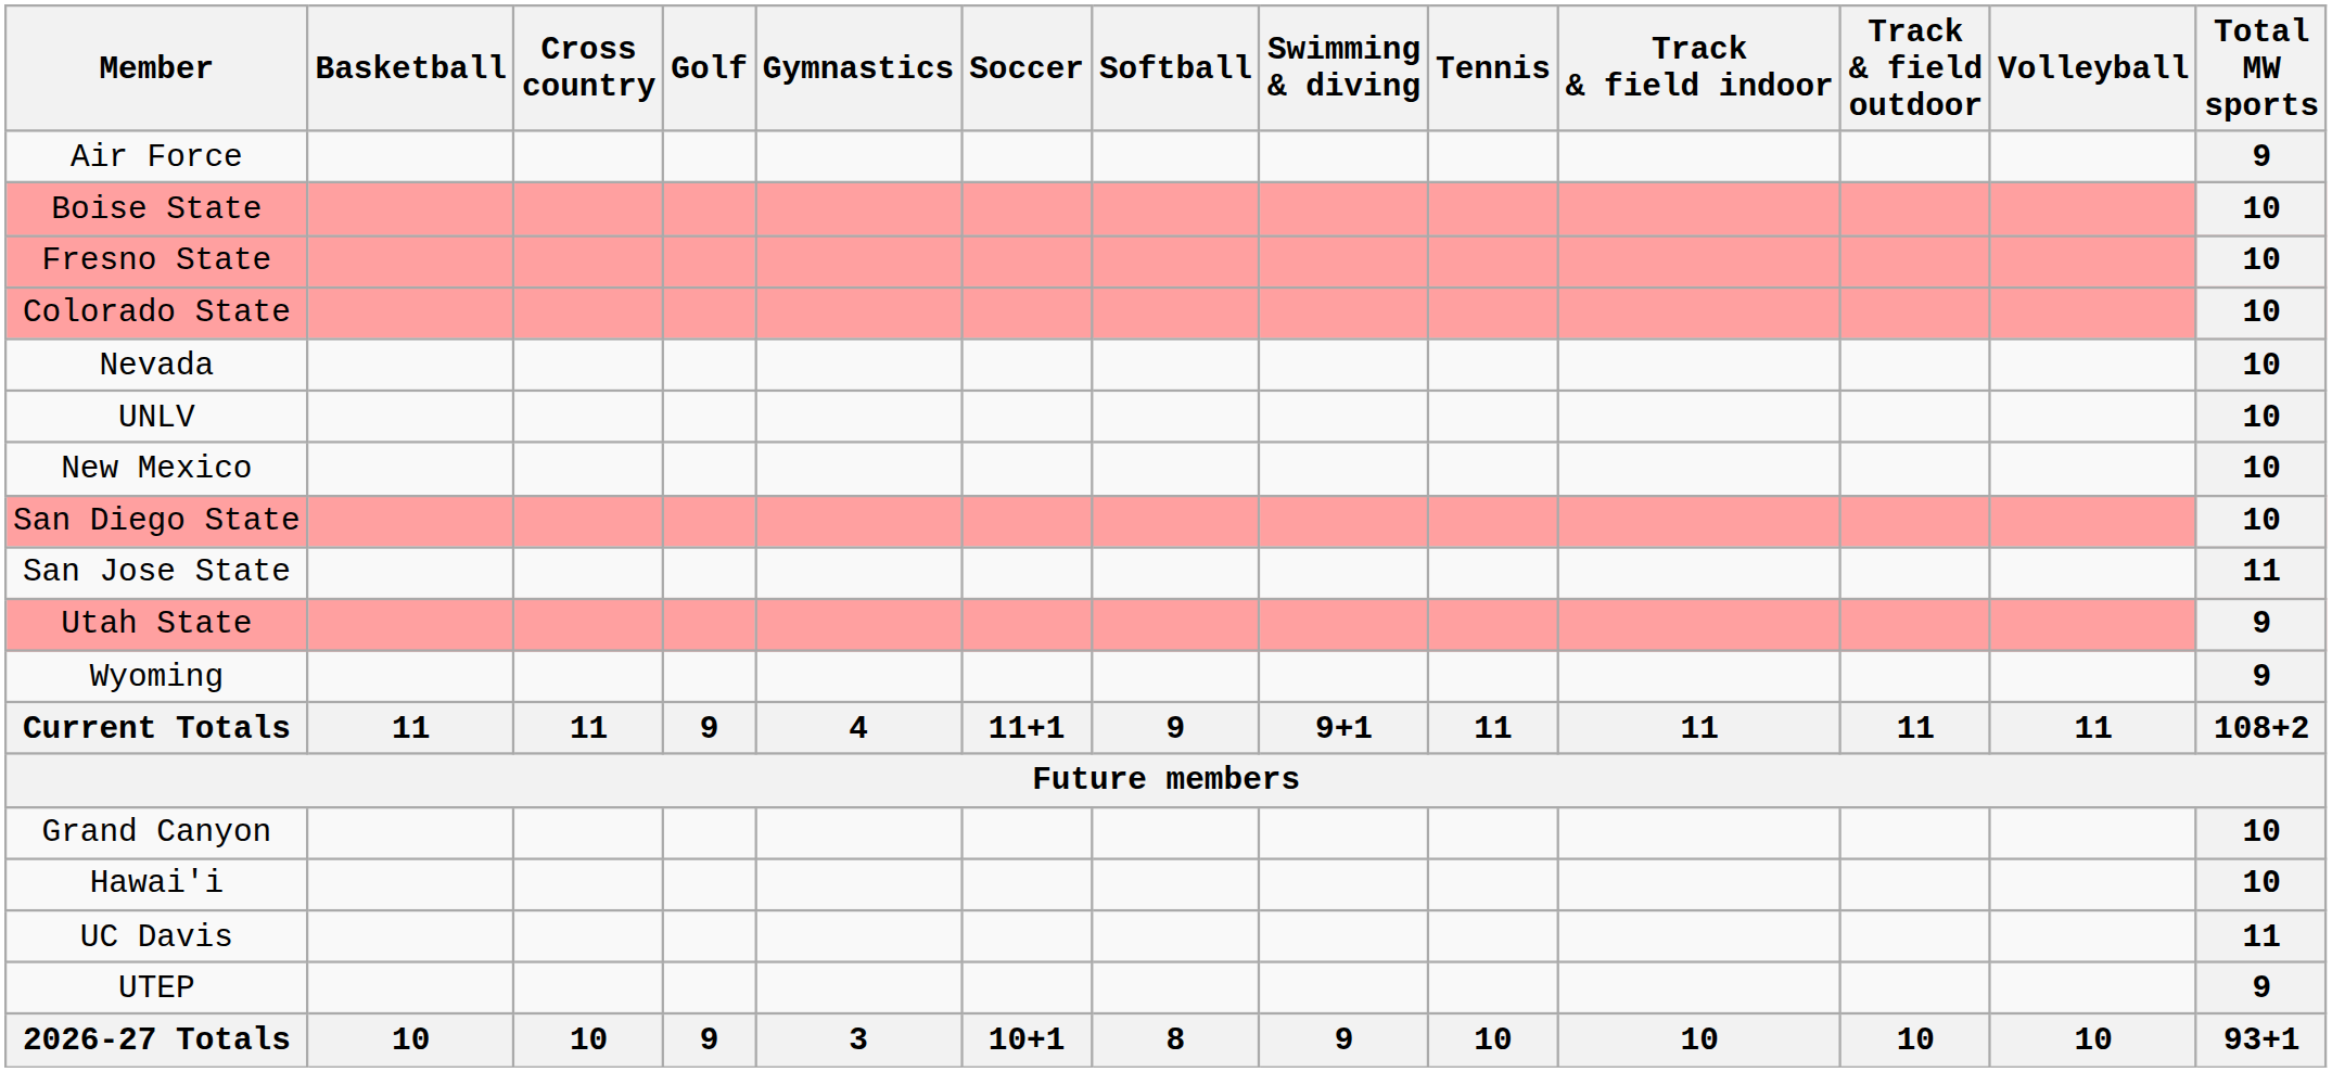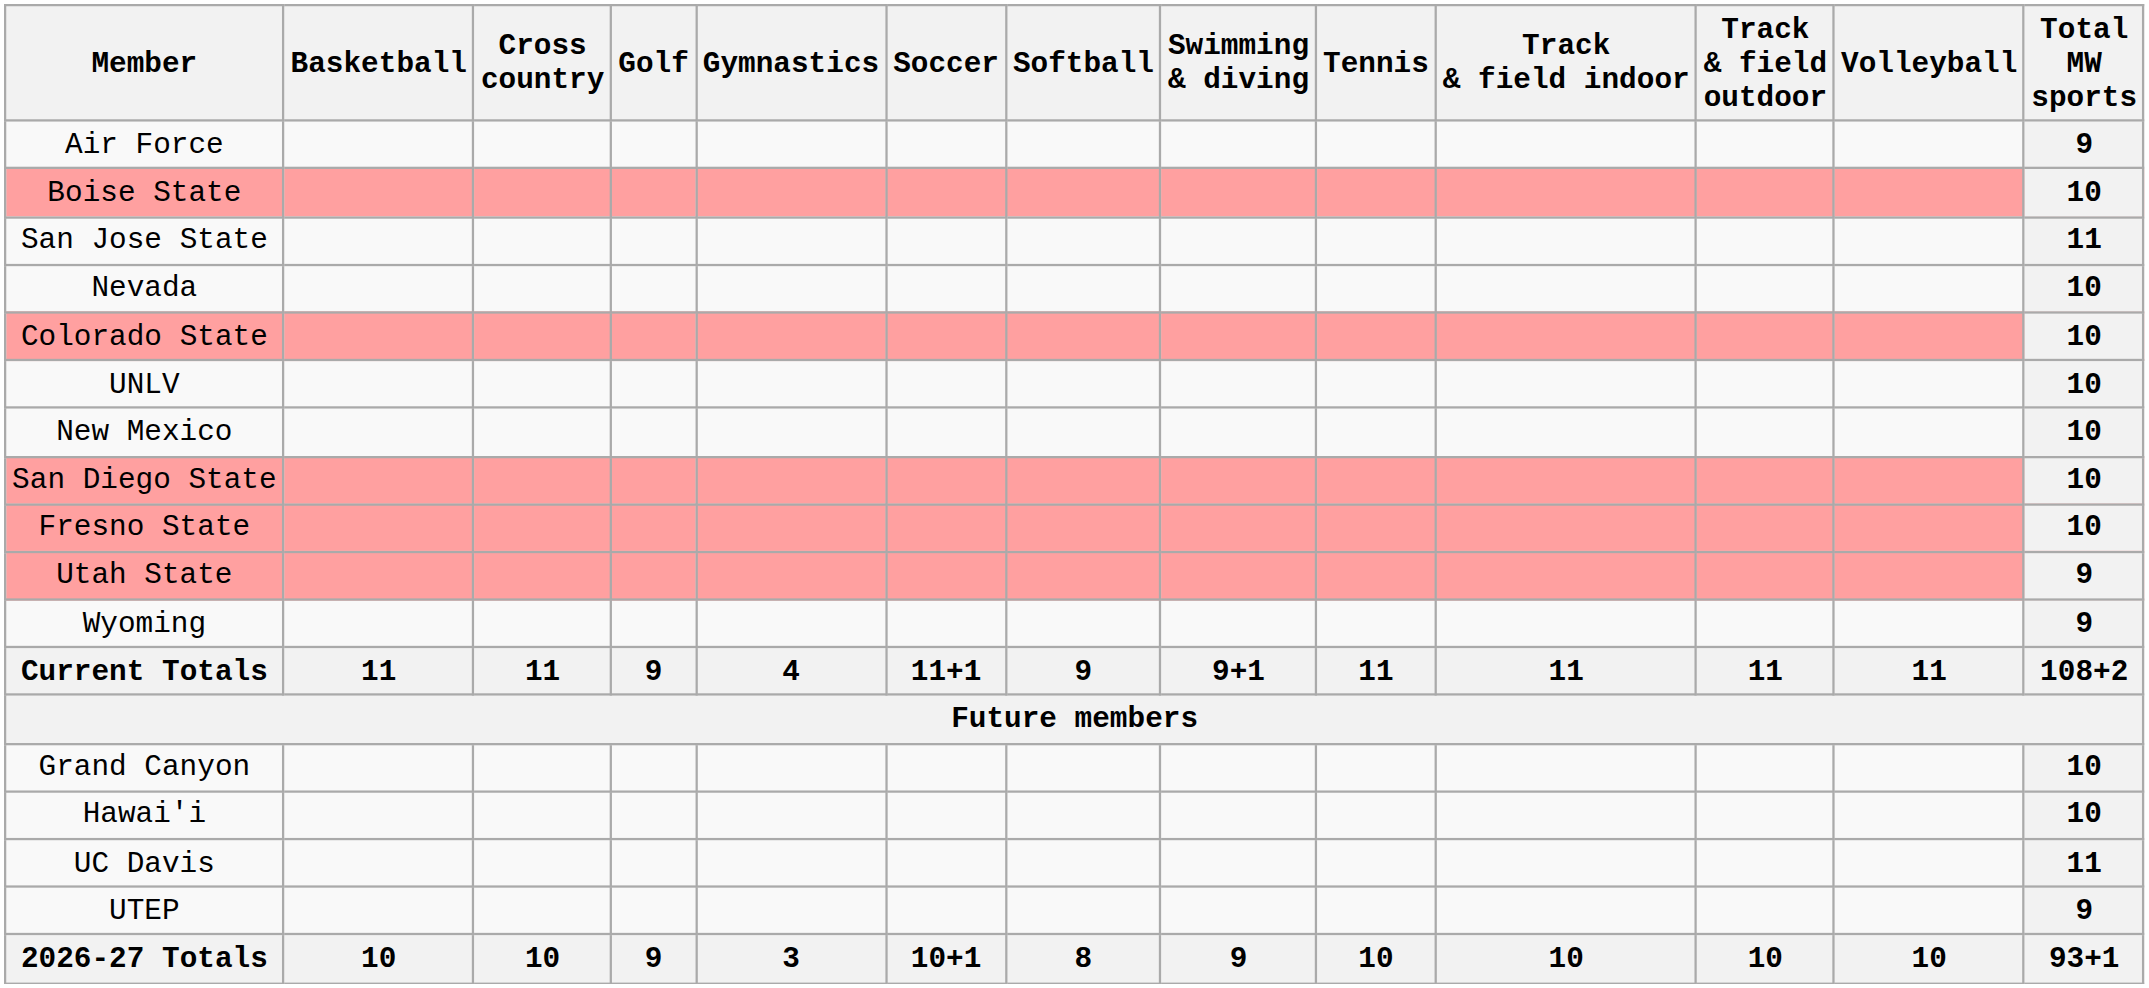 <table class="wikitable" style="text-align:center">
 <tr>
 <th>Member</th>
 <th>Basketball</th>
 <th>Cross<br>country</th>
 <th>Golf</th>
 <th>Gymnastics</th>
 <th>Soccer</th>
 <th>Softball</th>
 <th>Swimming<br>& diving</th>
 <th>Tennis</th>
 <th>Track<br>& field indoor</th>
 <th>Track<br>& field<br>outdoor</th>
 <th>Volleyball</th>
 <th>Total<br>MW<br>sports</th>
 </tr>
 <tr>
 <td>Air Force</td>
 <td></td>
 <td></td>
 <td></td>
 <td></td>
 <td></td>
 <td></td>
 <td></td>
 <td></td>
 <td></td>
 <td></td>
 <td></td>
 <th>9</th>
 </tr>
 <tr bgcolor=#ffa0a0>
 <td>Boise State</td>
 <td></td>
 <td></td>
 <td></td>
 <td></td>
 <td></td>
 <td></td>
 <td></td>
 <td></td>
 <td></td>
 <td></td>
 <td></td>
 <th>10</th>
 </tr>
-<tr bgcolor=#ffa0a0>
-<td>Fresno State</td>
+<tr>
+<td>San Jose State</td>
+<td></td>
+<td></td>
+<td></td>
+<td></td>
+<td></td>
+<td></td>
+<td></td>
+<td></td>
+<td></td>
+<td></td>
+<td></td>
+<th>11</th>
+</tr>
+<tr>
+<td>Nevada</td>
 <td></td>
 <td></td>
 <td></td>
 <td></td>
 <td></td>
 <td></td>
 <td></td>
 <td></td>
 <td></td>
 <td></td>
 <td></td>
 <th>10</th>
 </tr>
 <tr bgcolor=#ffa0a0>
 <td>Colorado State</td>
-<td></td>
-<td></td>
-<td></td>
-<td></td>
-<td></td>
-<td></td>
-<td></td>
-<td></td>
-<td></td>
-<td></td>
-<td></td>
-<th>10</th>
-</tr>
-<tr>
-<td>Nevada</td>
 <td></td>
 <td></td>
 <td></td>
 <td></td>
 <td></td>
 <td></td>
 <td></td>
 <td></td>
 <td></td>
 <td></td>
 <td></td>
 <th>10</th>
 </tr>
 <tr>
 <td>UNLV</td>
 <td></td>
 <td></td>
 <td></td>
 <td></td>
 <td></td>
 <td></td>
 <td></td>
 <td></td>
 <td></td>
 <td></td>
 <td></td>
 <th>10</th>
 </tr>
 <tr>
 <td>New Mexico</td>
 <td></td>
 <td></td>
 <td></td>
 <td></td>
 <td></td>
 <td></td>
 <td></td>
 <td></td>
 <td></td>
 <td></td>
 <td></td>
 <th>10</th>
 </tr>
 <tr bgcolor=#ffa0a0>
 <td>San Diego State</td>
 <td></td>
 <td></td>
 <td></td>
 <td></td>
 <td></td>
 <td></td>
 <td></td>
 <td></td>
 <td></td>
 <td></td>
 <td></td>
 <th>10</th>
 </tr>
-<tr>
-<td>San Jose State</td>
+<tr bgcolor=#ffa0a0>
+<td>Fresno State</td>
 <td></td>
 <td></td>
 <td></td>
 <td></td>
 <td></td>
 <td></td>
 <td></td>
 <td></td>
 <td></td>
 <td></td>
 <td></td>
-<th>11</th>
+<th>10</th>
 </tr>
 <tr bgcolor=#ffa0a0>
 <td>Utah State</td>
 <td></td>
 <td></td>
 <td></td>
 <td></td>
 <td></td>
 <td></td>
 <td></td>
 <td></td>
 <td></td>
 <td></td>
 <td></td>
 <th>9</th>
 </tr>
 <tr>
 <td>Wyoming</td>
 <td></td>
 <td></td>
 <td></td>
 <td></td>
 <td></td>
 <td></td>
 <td></td>
 <td></td>
 <td></td>
 <td></td>
 <td></td>
 <th>9</th>
 </tr>
 <tr>
 <th>Current Totals</th>
 <th>11</th>
 <th>11</th>
 <th>9</th>
 <th>4</th>
 <th>11+1</th>
 <th>9</th>
 <th>9+1</th>
 <th>11</th>
 <th>11</th>
 <th>11</th>
 <th>11</th>
 <th>108+2</th>
 </tr>
 <tr>
 <th colspan=13>Future members</th>
 </tr>
 <tr>
 <td>Grand Canyon</td>
 <td></td>
 <td></td>
 <td></td>
 <td></td>
 <td></td>
 <td></td>
 <td></td>
 <td></td>
 <td></td>
 <td></td>
 <td></td>
 <th>10</th>
 </tr>
 <tr>
 <td>Hawai'i</td>
 <td></td>
 <td></td>
 <td></td>
 <td></td>
 <td></td>
 <td></td>
 <td></td>
 <td></td>
 <td></td>
 <td></td>
 <td></td>
 <th>10</th>
 </tr>
 <tr>
 <td>UC Davis</td>
 <td></td>
 <td></td>
 <td></td>
 <td></td>
 <td></td>
 <td></td>
 <td></td>
 <td></td>
 <td></td>
 <td></td>
 <td></td>
 <th>11</th>
 </tr>
 <tr>
 <td>UTEP</td>
 <td></td>
 <td></td>
 <td></td>
 <td></td>
 <td></td>
 <td></td>
 <td></td>
 <td></td>
 <td></td>
 <td></td>
 <td></td>
 <th>9</th>
 </tr>
 <tr>
 <th>2026-27 Totals</th>
 <th>10</th>
 <th>10</th>
 <th>9</th>
 <th>3</th>
 <th>10+1</th>
 <th>8</th>
 <th>9</th>
 <th>10</th>
 <th>10</th>
 <th>10</th>
 <th>10</th>
 <th>93+1</th>
 </tr>
 </table>
